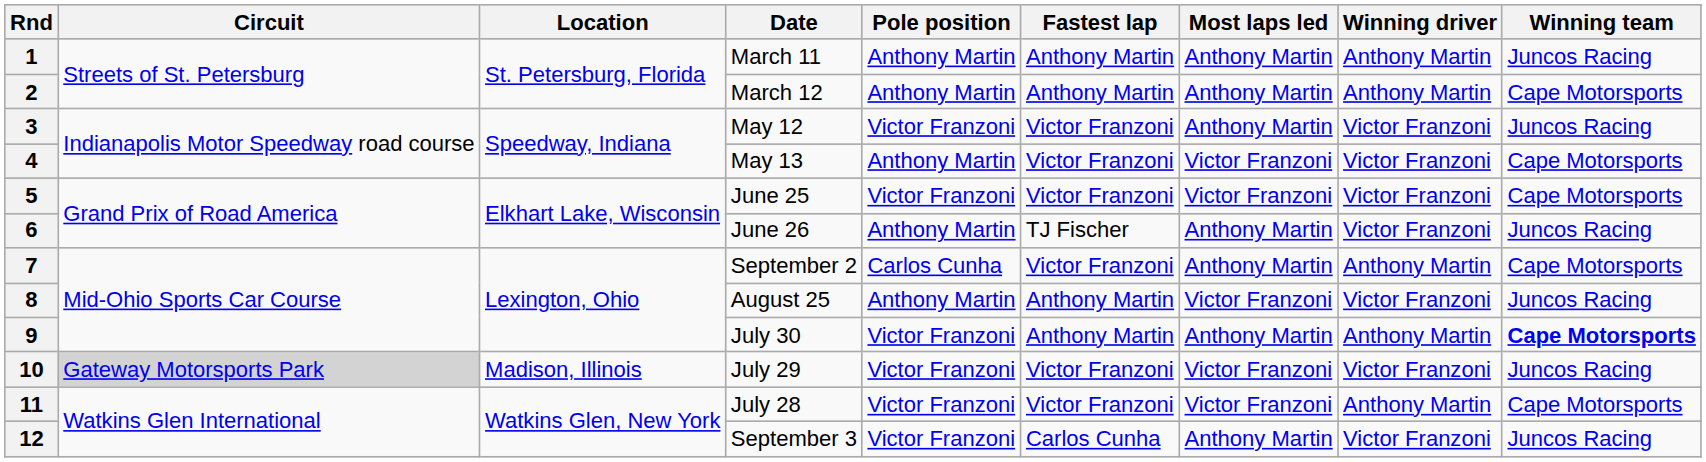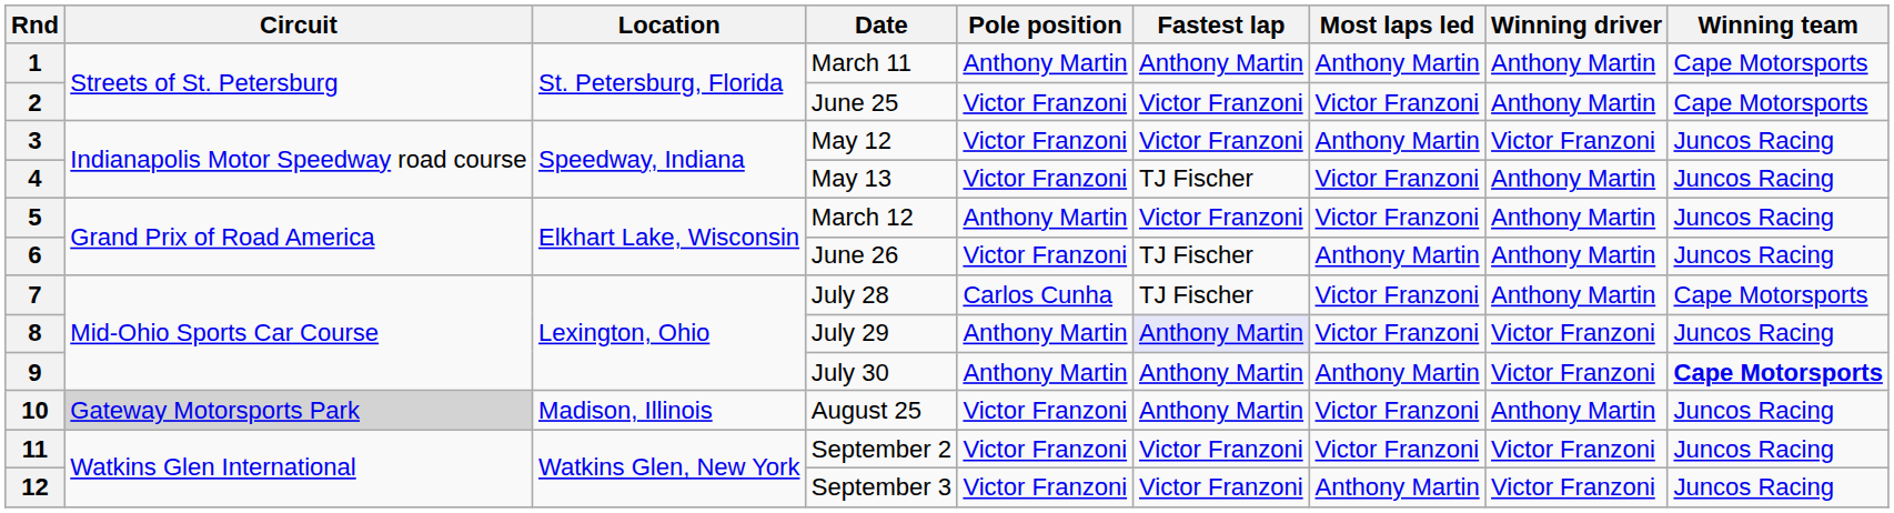 <table class="wikitable" style="font-size: 85%;">
 <tr>
 <th Round>Rnd</th>
 <th>Circuit</th>
 <th>Location</th>
 <th>Date</th>
 <th>Pole position</th>
 <th>Fastest lap</th>
 <th>Most laps led</th>
 <th>Winning driver</th>
 <th>Winning team</th>
 </tr>
 <tr>
 <th>1</th>
 <td rowspan=2><a href='#'>Streets of St. Petersburg</a></td>
 <td rowspan=2><a href='#'>St. Petersburg, Florida</a></td>
 <td>March 11</td>
 <td> <a href='#'>Anthony Martin</a></td>
 <td> <a href='#'>Anthony Martin</a></td>
 <td> <a href='#'>Anthony Martin</a></td>
 <td> <a href='#'>Anthony Martin</a></td>
-<td><a href='#'>Juncos Racing</a></td>
+<td><a href='#'>Cape Motorsports</a></td>
 </tr>
 <tr>
 <th>2</th>
-<td>March 12</td>
-<td> <a href='#'>Anthony Martin</a></td>
-<td> <a href='#'>Anthony Martin</a></td>
-<td> <a href='#'>Anthony Martin</a></td>
+<td>June 25</td>
+<td> <a href='#'>Victor Franzoni</a></td>
+<td> <a href='#'>Victor Franzoni</a></td>
+<td> <a href='#'>Victor Franzoni</a></td>
 <td> <a href='#'>Anthony Martin</a></td>
 <td><a href='#'>Cape Motorsports</a></td>
 </tr>
 <tr>
 <th>3</th>
 <td rowspan=2><a href='#'>Indianapolis Motor Speedway</a> road course</td>
 <td rowspan=2><a href='#'>Speedway, Indiana</a></td>
 <td>May 12</td>
 <td> <a href='#'>Victor Franzoni</a></td>
 <td> <a href='#'>Victor Franzoni</a></td>
 <td> <a href='#'>Anthony Martin</a></td>
 <td> <a href='#'>Victor Franzoni</a></td>
 <td><a href='#'>Juncos Racing</a></td>
 </tr>
 <tr>
 <th>4</th>
 <td>May 13</td>
+<td> <a href='#'>Victor Franzoni</a></td>
+<td> TJ Fischer</td>
+<td> <a href='#'>Victor Franzoni</a></td>
 <td> <a href='#'>Anthony Martin</a></td>
-<td> <a href='#'>Victor Franzoni</a></td>
-<td> <a href='#'>Victor Franzoni</a></td>
-<td> <a href='#'>Victor Franzoni</a></td>
-<td><a href='#'>Cape Motorsports</a></td>
+<td><a href='#'>Juncos Racing</a></td>
 </tr>
 <tr>
 <th>5</th>
 <td rowspan=2><a href='#'>Grand Prix of Road America</a></td>
 <td rowspan=2><a href='#'>Elkhart Lake, Wisconsin</a></td>
-<td>June 25</td>
+<td>March 12</td>
+<td> <a href='#'>Anthony Martin</a></td>
 <td> <a href='#'>Victor Franzoni</a></td>
 <td> <a href='#'>Victor Franzoni</a></td>
-<td> <a href='#'>Victor Franzoni</a></td>
-<td> <a href='#'>Victor Franzoni</a></td>
-<td><a href='#'>Cape Motorsports</a></td>
+<td> <a href='#'>Anthony Martin</a></td>
+<td><a href='#'>Juncos Racing</a></td>
 </tr>
 <tr>
 <th>6</th>
 <td>June 26</td>
-<td> <a href='#'>Anthony Martin</a></td>
+<td> <a href='#'>Victor Franzoni</a></td>
 <td> TJ Fischer</td>
 <td> <a href='#'>Anthony Martin</a></td>
-<td> <a href='#'>Victor Franzoni</a></td>
+<td> <a href='#'>Anthony Martin</a></td>
 <td><a href='#'>Juncos Racing</a></td>
 </tr>
 <tr>
 <th>7</th>
 <td rowspan=3><a href='#'>Mid-Ohio Sports Car Course</a></td>
 <td rowspan=3><a href='#'>Lexington, Ohio</a></td>
-<td>September 2</td>
+<td>July 28</td>
 <td> <a href='#'>Carlos Cunha</a></td>
+<td> TJ Fischer</td>
 <td> <a href='#'>Victor Franzoni</a></td>
-<td> <a href='#'>Anthony Martin</a></td>
 <td> <a href='#'>Anthony Martin</a></td>
 <td><a href='#'>Cape Motorsports</a></td>
 </tr>
 <tr>
 <th>8</th>
-<td>August 25</td>
+<td>July 29</td>
 <td> <a href='#'>Anthony Martin</a></td>
-<td> <a href='#'>Anthony Martin</a></td>
+<td style="background: lavender;"> <a href='#'>Anthony Martin</a></td>
 <td> <a href='#'>Victor Franzoni</a></td>
 <td> <a href='#'>Victor Franzoni</a></td>
 <td><a href='#'>Juncos Racing</a></td>
 </tr>
 <tr>
 <th>9</th>
 <td>July 30</td>
-<td> <a href='#'>Victor Franzoni</a></td>
 <td> <a href='#'>Anthony Martin</a></td>
 <td> <a href='#'>Anthony Martin</a></td>
 <td> <a href='#'>Anthony Martin</a></td>
+<td> <a href='#'>Victor Franzoni</a></td>
 <td><strong><a href='#'>Cape Motorsports</a></strong></td>
 </tr>
 <tr>
 <th>10</th>
 <td style="background: lightgrey;"><a href='#'>Gateway Motorsports Park</a></td>
 <td><a href='#'>Madison, Illinois</a></td>
-<td>July 29</td>
+<td>August 25</td>
+<td> <a href='#'>Victor Franzoni</a></td>
+<td> <a href='#'>Anthony Martin</a></td>
+<td> <a href='#'>Victor Franzoni</a></td>
+<td> <a href='#'>Anthony Martin</a></td>
+<td><a href='#'>Juncos Racing</a></td>
+</tr>
+<tr>
+<th>11</th>
+<td rowspan=2><a href='#'>Watkins Glen International</a></td>
+<td rowspan=2><a href='#'>Watkins Glen, New York</a></td>
+<td>September 2</td>
 <td> <a href='#'>Victor Franzoni</a></td>
 <td> <a href='#'>Victor Franzoni</a></td>
 <td> <a href='#'>Victor Franzoni</a></td>
 <td> <a href='#'>Victor Franzoni</a></td>
 <td><a href='#'>Juncos Racing</a></td>
 </tr>
 <tr>
-<th>11</th>
-<td rowspan=2><a href='#'>Watkins Glen International</a></td>
-<td rowspan=2><a href='#'>Watkins Glen, New York</a></td>
-<td>July 28</td>
-<td> <a href='#'>Victor Franzoni</a></td>
-<td> <a href='#'>Victor Franzoni</a></td>
-<td> <a href='#'>Victor Franzoni</a></td>
-<td> <a href='#'>Anthony Martin</a></td>
-<td><a href='#'>Cape Motorsports</a></td>
-</tr>
-<tr>
 <th>12</th>
 <td>September 3</td>
 <td> <a href='#'>Victor Franzoni</a></td>
-<td> <a href='#'>Carlos Cunha</a></td>
+<td> <a href='#'>Victor Franzoni</a></td>
 <td> <a href='#'>Anthony Martin</a></td>
 <td> <a href='#'>Victor Franzoni</a></td>
 <td><a href='#'>Juncos Racing</a></td>
 </tr>
 </table>
